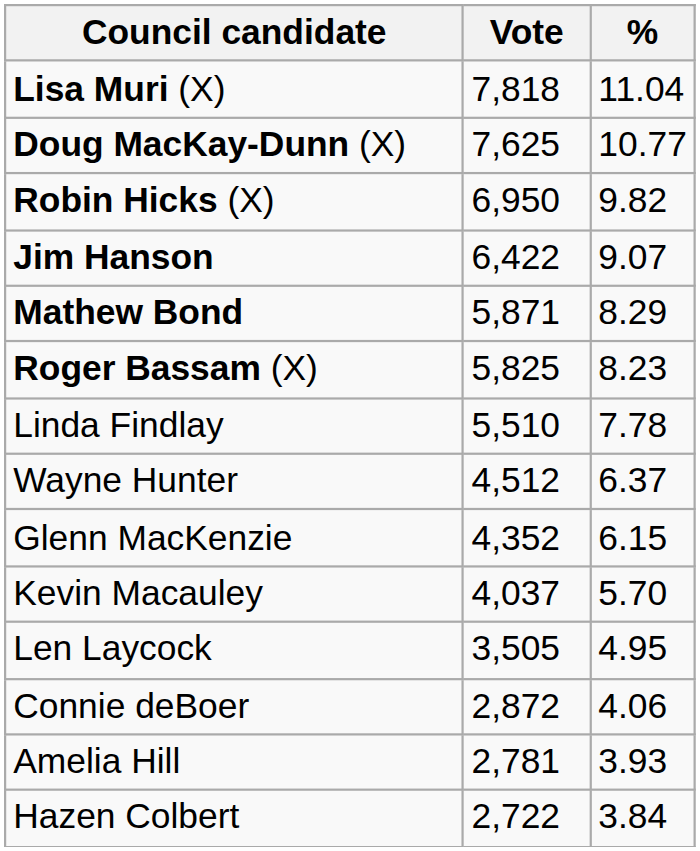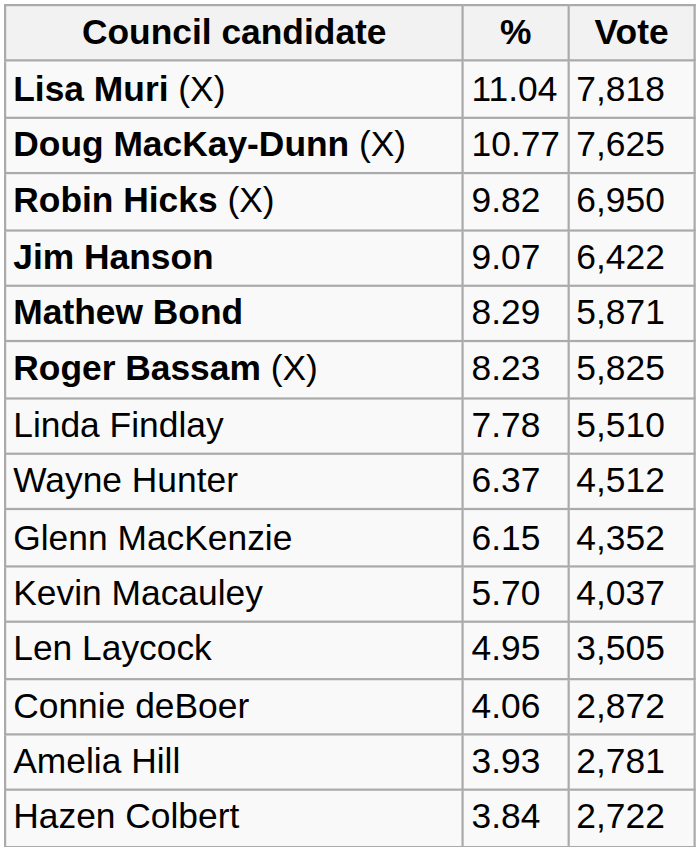 <table class="wikitable">
 <tr>
 <th bgcolor="#DDDDFF" width="200px">Council candidate</th>
+<th bgcolor="#DDDDFF" width="30px">%</th>
 <th bgcolor="#DDDDFF" width="50px">Vote</th>
-<th bgcolor="#DDDDFF" width="30px">%</th>
 </tr>
 <tr>
 <td><strong>Lisa Muri</strong> (X)</td>
+<td>11.04</td>
 <td>7,818</td>
-<td>11.04</td>
 </tr>
 <tr>
 <td><strong>Doug MacKay-Dunn</strong> (X)</td>
+<td>10.77</td>
 <td>7,625</td>
-<td>10.77</td>
 </tr>
 <tr>
 <td><strong>Robin Hicks</strong> (X)</td>
+<td>9.82</td>
 <td>6,950</td>
-<td>9.82</td>
 </tr>
 <tr>
 <td><strong>Jim Hanson</strong></td>
+<td>9.07</td>
 <td>6,422</td>
-<td>9.07</td>
 </tr>
 <tr>
 <td><strong>Mathew Bond</strong></td>
+<td>8.29</td>
 <td>5,871</td>
-<td>8.29</td>
 </tr>
 <tr>
 <td><strong>Roger Bassam</strong> (X)</td>
+<td>8.23</td>
 <td>5,825</td>
-<td>8.23</td>
 </tr>
 <tr>
 <td>Linda Findlay</td>
+<td>7.78</td>
 <td>5,510</td>
-<td>7.78</td>
 </tr>
 <tr>
 <td>Wayne Hunter</td>
+<td>6.37</td>
 <td>4,512</td>
-<td>6.37</td>
 </tr>
 <tr>
 <td>Glenn MacKenzie</td>
+<td>6.15</td>
 <td>4,352</td>
-<td>6.15</td>
 </tr>
 <tr>
 <td>Kevin Macauley</td>
+<td>5.70</td>
 <td>4,037</td>
-<td>5.70</td>
 </tr>
 <tr>
 <td>Len Laycock</td>
+<td>4.95</td>
 <td>3,505</td>
-<td>4.95</td>
 </tr>
 <tr>
 <td>Connie deBoer</td>
+<td>4.06</td>
 <td>2,872</td>
-<td>4.06</td>
 </tr>
 <tr>
 <td>Amelia Hill</td>
+<td>3.93</td>
 <td>2,781</td>
-<td>3.93</td>
 </tr>
 <tr>
 <td>Hazen Colbert</td>
+<td>3.84</td>
 <td>2,722</td>
-<td>3.84</td>
 </tr>
 </table>
